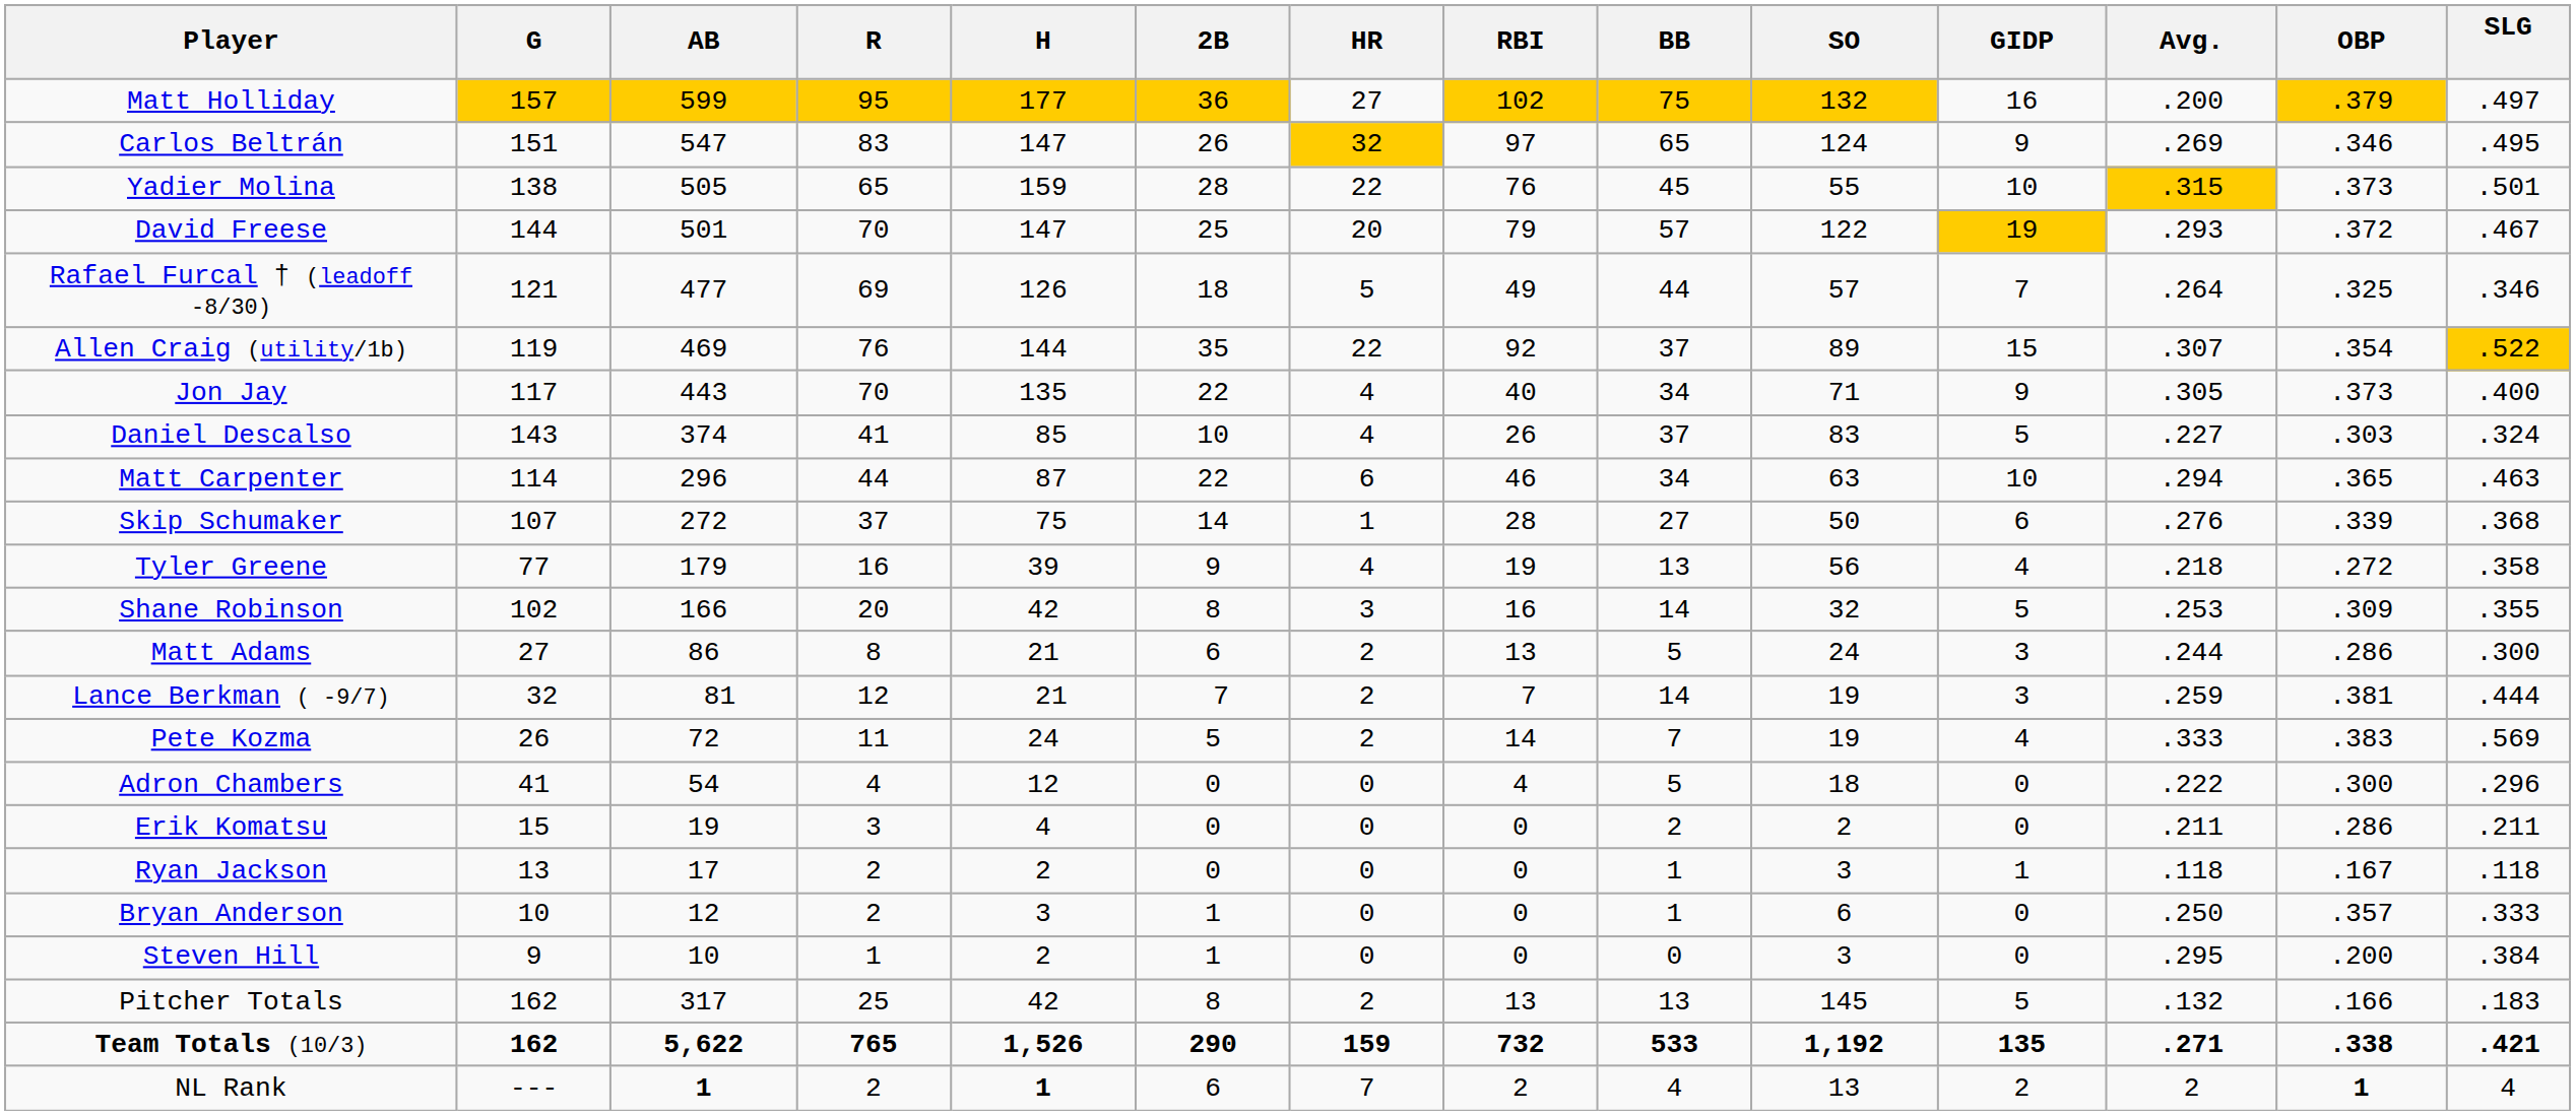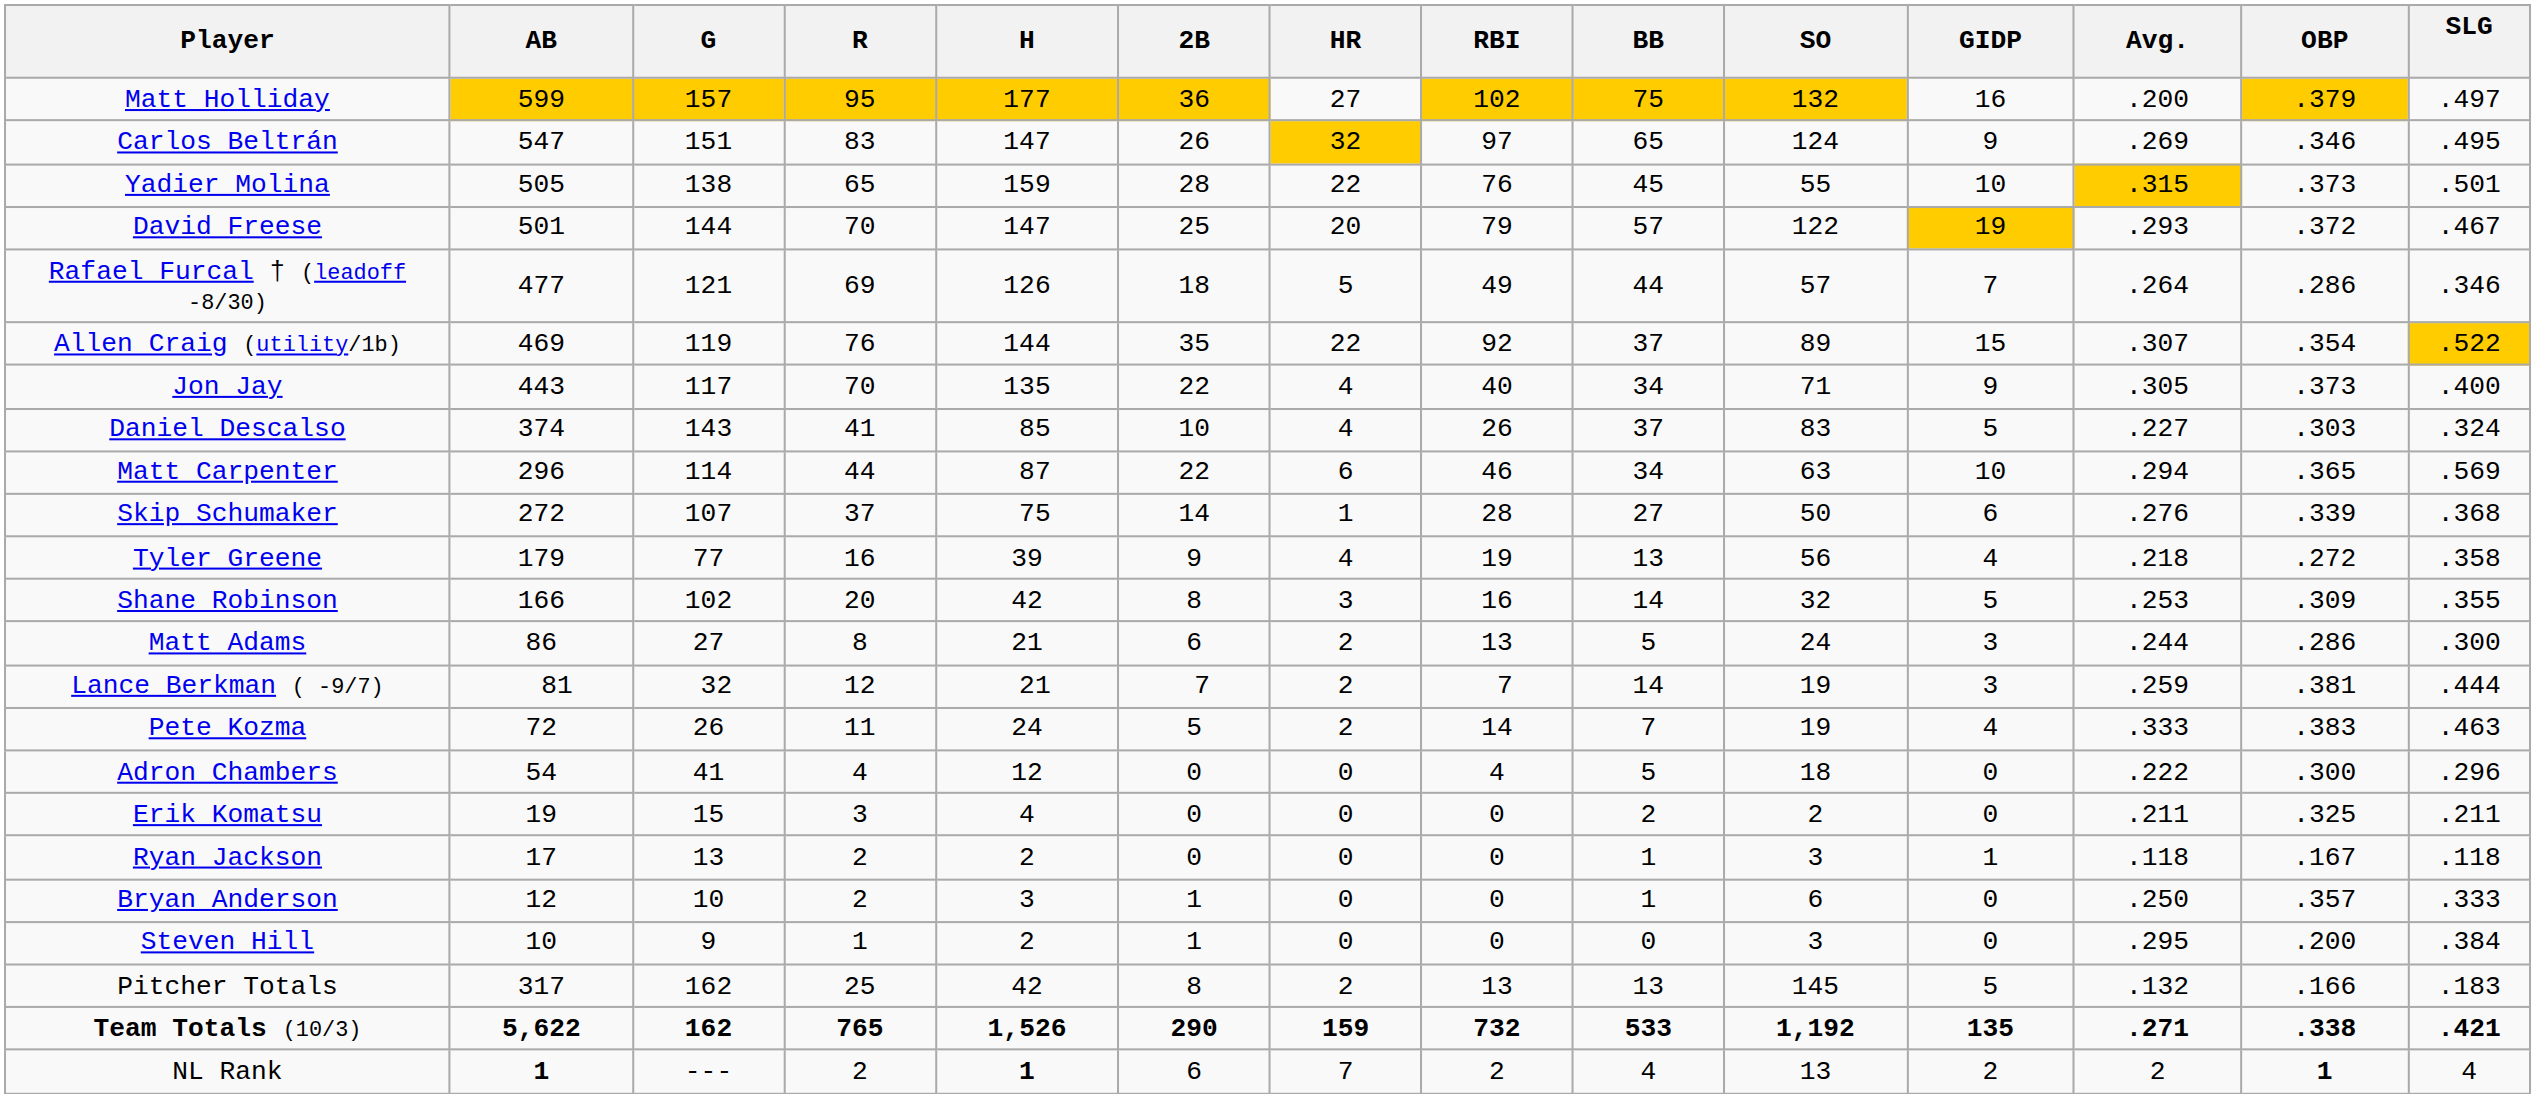 <table class="wikitable sortable">
 <tr>
 <th bgcolor="#DDDDFF" width="6%">Player</th>
+<th bgcolor="#DDDDFF" width="2%">AB</th>
 <th bgcolor="#DDDDFF" width="2%">G</th>
-<th bgcolor="#DDDDFF" width="2%">AB</th>
 <th bgcolor="#DDDDFF" width="2%">R</th>
 <th bgcolor="#DDDDFF" width="2%">H</th>
 <th bgcolor="#DDDDFF" width="2%">2B</th>
 <th bgcolor="#DDDDFF" width="2%">HR</th>
 <th bgcolor="#DDDDFF" width="2%">RBI</th>
 <th bgcolor="#DDDDFF" width="2%">BB</th>
 <th bgcolor="#DDDDFF" width="2%">SO</th>
 <th bgcolor="#DDDDFF" width="2%">GIDP</th>
 <th bgcolor="#DDDDFF" width="2%">Avg.</th>
 <th bgcolor="#DDDDFF" width="2%">OBP</th>
 <th bgcolor="#DDDDFF" width="1%">SLG<br><br></th>
 </tr>
 <tr style="text-align:center;">
 <td><a href='#'>Matt Holliday</a></td>
+<td style="background:#fc0;">599</td>
 <td style="background:#fc0;">157</td>
-<td style="background:#fc0;">599</td>
 <td style="background:#fc0;">95</td>
 <td style="background:#fc0;">177</td>
 <td style="background:#fc0;">36</td>
 <td>27</td>
 <td style="background:#fc0;">102</td>
 <td style="background:#fc0;">75</td>
 <td style="background:#fc0;">132</td>
 <td>16</td>
 <td>.200</td>
 <td style="background:#fc0;">.379</td>
 <td>.497</td>
 </tr>
 <tr style="text-align:center;">
 <td><a href='#'>Carlos Beltrán</a></td>
+<td>547</td>
 <td>151</td>
-<td>547</td>
 <td>83</td>
 <td>147</td>
 <td>26</td>
 <td style="background:#fc0;">32</td>
 <td>97</td>
 <td>65</td>
 <td>124</td>
 <td>9</td>
 <td>.269</td>
 <td>.346</td>
 <td>.495</td>
 </tr>
 <tr style="text-align:center;">
 <td><a href='#'>Yadier Molina</a></td>
+<td>505</td>
 <td>138</td>
-<td>505</td>
 <td>65</td>
 <td>159</td>
 <td>28</td>
 <td>22</td>
 <td>76</td>
 <td>45</td>
 <td>55</td>
 <td>10</td>
 <td style="background:#fc0;">.315</td>
 <td>.373</td>
 <td>.501</td>
 </tr>
 <tr style="text-align:center;">
 <td><a href='#'>David Freese</a></td>
+<td>501</td>
 <td>144</td>
-<td>501</td>
 <td>70</td>
 <td>147</td>
 <td>25</td>
 <td>20</td>
 <td>79</td>
 <td>57</td>
 <td>122</td>
 <td style="background:#fc0;">19</td>
 <td>.293</td>
 <td>.372</td>
 <td>.467</td>
 </tr>
 <tr style="text-align:center;">
 <td><a href='#'>Rafael Furcal</a> † <small>(<a href='#'>leadoff</a> -8/30)</small></td>
+<td>477</td>
 <td>121</td>
-<td>477</td>
 <td>69</td>
 <td>126</td>
 <td>18</td>
 <td>5</td>
 <td>49</td>
 <td>44</td>
 <td>57</td>
 <td>7</td>
 <td>.264</td>
-<td>.325</td>
+<td>.286</td>
 <td>.346</td>
 </tr>
 <tr style="text-align:center;">
 <td><a href='#'>Allen Craig</a> <small> (<a href='#'>utility</a>/1b)</small></td>
+<td>469</td>
 <td>119</td>
-<td>469</td>
 <td>76</td>
 <td>144</td>
 <td>35</td>
 <td>22</td>
 <td>92</td>
 <td>37</td>
 <td>89</td>
 <td>15</td>
 <td>.307</td>
 <td>.354</td>
 <td style="background:#fc0;">.522</td>
 </tr>
 <tr style="text-align:center;">
 <td><a href='#'>Jon Jay</a></td>
+<td>443</td>
 <td>117</td>
-<td>443</td>
 <td>70</td>
 <td>135</td>
 <td>22</td>
 <td>4</td>
 <td>40</td>
 <td>34</td>
 <td>71</td>
 <td>9</td>
 <td>.305</td>
 <td>.373</td>
 <td>.400</td>
 </tr>
 <tr style="text-align:center;">
 <td><a href='#'>Daniel Descalso</a></td>
+<td>374</td>
 <td>143</td>
-<td>374</td>
 <td>41</td>
 <td> 85</td>
 <td>10</td>
 <td>4</td>
 <td>26</td>
 <td>37</td>
 <td>83</td>
 <td>5</td>
 <td>.227</td>
 <td>.303</td>
 <td>.324</td>
 </tr>
 <tr style="text-align:center;">
 <td><a href='#'>Matt Carpenter</a></td>
+<td>296</td>
 <td>114</td>
-<td>296</td>
 <td>44</td>
 <td> 87</td>
 <td>22</td>
 <td>6</td>
 <td>46</td>
 <td>34</td>
 <td>63</td>
 <td>10</td>
 <td>.294</td>
 <td>.365</td>
-<td>.463</td>
+<td>.569</td>
 </tr>
 <tr style="text-align:center;">
 <td><a href='#'>Skip Schumaker</a></td>
+<td>272</td>
 <td>107</td>
-<td>272</td>
 <td>37</td>
 <td> 75</td>
 <td>14</td>
 <td>1</td>
 <td>28</td>
 <td>27</td>
 <td>50</td>
 <td>6</td>
 <td>.276</td>
 <td>.339</td>
 <td>.368</td>
 </tr>
 <tr style="text-align:center;">
 <td><a href='#'>Tyler Greene</a></td>
+<td>179</td>
 <td>77</td>
-<td>179</td>
 <td>16</td>
 <td>39</td>
 <td>9</td>
 <td>4</td>
 <td>19</td>
 <td>13</td>
 <td>56</td>
 <td>4</td>
 <td>.218</td>
 <td>.272</td>
 <td>.358</td>
 </tr>
 <tr align=center>
 <td><a href='#'>Shane Robinson</a></td>
+<td>166</td>
 <td>102</td>
-<td>166</td>
 <td>20</td>
 <td>42</td>
 <td>8</td>
 <td>3</td>
 <td>16</td>
 <td>14</td>
 <td>32</td>
 <td>5</td>
 <td>.253</td>
 <td>.309</td>
 <td>.355</td>
 </tr>
 <tr align=center>
 <td><a href='#'>Matt Adams</a></td>
+<td>86</td>
 <td>27</td>
-<td>86</td>
 <td>8</td>
 <td>21</td>
 <td>6</td>
 <td>2</td>
 <td>13</td>
 <td>5</td>
 <td>24</td>
 <td>3</td>
 <td>.244</td>
 <td>.286</td>
 <td>.300</td>
 </tr>
 <tr align=center>
 <td><a href='#'>Lance Berkman</a> <small> ( -9/7)</small></td>
+<td>  81</td>
 <td> 32</td>
-<td>  81</td>
 <td>12</td>
 <td> 21</td>
 <td> 7</td>
 <td>2</td>
 <td> 7</td>
 <td>14</td>
 <td>19</td>
 <td>3</td>
 <td>.259</td>
 <td>.381</td>
 <td>.444</td>
 </tr>
 <tr align=center>
 <td><a href='#'>Pete Kozma</a></td>
+<td>72</td>
 <td>26</td>
-<td>72</td>
 <td>11</td>
 <td>24</td>
 <td>5</td>
 <td>2</td>
 <td>14</td>
 <td>7</td>
 <td>19</td>
 <td>4</td>
 <td>.333</td>
 <td>.383</td>
-<td>.569</td>
+<td>.463</td>
 </tr>
 <tr align=center>
 <td><a href='#'>Adron Chambers</a></td>
+<td>54</td>
 <td>41</td>
-<td>54</td>
 <td>4</td>
 <td>12</td>
 <td>0</td>
 <td>0</td>
 <td>4</td>
 <td>5</td>
 <td>18</td>
 <td>0</td>
 <td>.222</td>
 <td>.300</td>
 <td>.296</td>
 </tr>
 <tr align=center>
 <td><a href='#'>Erik Komatsu</a></td>
+<td>19</td>
 <td>15</td>
-<td>19</td>
 <td>3</td>
 <td>4</td>
 <td>0</td>
 <td>0</td>
 <td>0</td>
 <td>2</td>
 <td>2</td>
 <td>0</td>
 <td>.211</td>
-<td>.286</td>
+<td>.325</td>
 <td>.211</td>
 </tr>
 <tr align=center>
 <td><a href='#'>Ryan Jackson</a></td>
+<td>17</td>
 <td>13</td>
-<td>17</td>
 <td>2</td>
 <td>2</td>
 <td>0</td>
 <td>0</td>
 <td>0</td>
 <td>1</td>
 <td>3</td>
 <td>1</td>
 <td>.118</td>
 <td>.167</td>
 <td>.118</td>
 </tr>
 <tr align=center>
 <td><a href='#'>Bryan Anderson</a></td>
+<td>12</td>
 <td>10</td>
-<td>12</td>
 <td>2</td>
 <td>3</td>
 <td>1</td>
 <td>0</td>
 <td>0</td>
 <td>1</td>
 <td>6</td>
 <td>0</td>
 <td>.250</td>
 <td>.357</td>
 <td>.333</td>
 </tr>
 <tr align=center>
 <td><a href='#'>Steven Hill</a></td>
+<td>10</td>
 <td>9</td>
-<td>10</td>
 <td>1</td>
 <td>2</td>
 <td>1</td>
 <td>0</td>
 <td>0</td>
 <td>0</td>
 <td>3</td>
 <td>0</td>
 <td>.295</td>
 <td>.200</td>
 <td>.384</td>
 </tr>
 <tr align=center>
 <td>Pitcher Totals</td>
+<td>317</td>
 <td>162</td>
-<td>317</td>
 <td>25</td>
 <td>42</td>
 <td>8</td>
 <td>2</td>
 <td>13</td>
 <td>13</td>
 <td>145</td>
 <td>5</td>
 <td>.132</td>
 <td>.166</td>
 <td>.183<br></td>
 </tr>
 <tr style="text-align:center;">
 <td><strong>Team Totals</strong> <small>(10/3)</small></td>
+<td><strong>5,622</strong></td>
 <td><strong>162</strong></td>
-<td><strong>5,622</strong></td>
 <td><strong>765</strong></td>
 <td><strong>1,526</strong></td>
 <td><strong>290</strong></td>
 <td><strong>159</strong></td>
 <td><strong>732</strong></td>
 <td><strong>533</strong></td>
 <td><strong>1,192</strong></td>
 <td><strong>135</strong></td>
 <td><strong>.271</strong></td>
 <td><strong>.338</strong></td>
 <td><strong>.421</strong></td>
 </tr>
 <tr style="text-align:center;">
 <td>NL Rank</td>
+<td><strong>1</strong></td>
 <td>---</td>
-<td><strong>1</strong></td>
 <td>2</td>
 <td><strong>1</strong></td>
 <td>6</td>
 <td>7</td>
 <td>2 </td>
 <td>4</td>
 <td>13</td>
 <td>2 </td>
 <td>2</td>
 <td><strong>1</strong></td>
 <td>4</td>
 </tr>
 </table>
